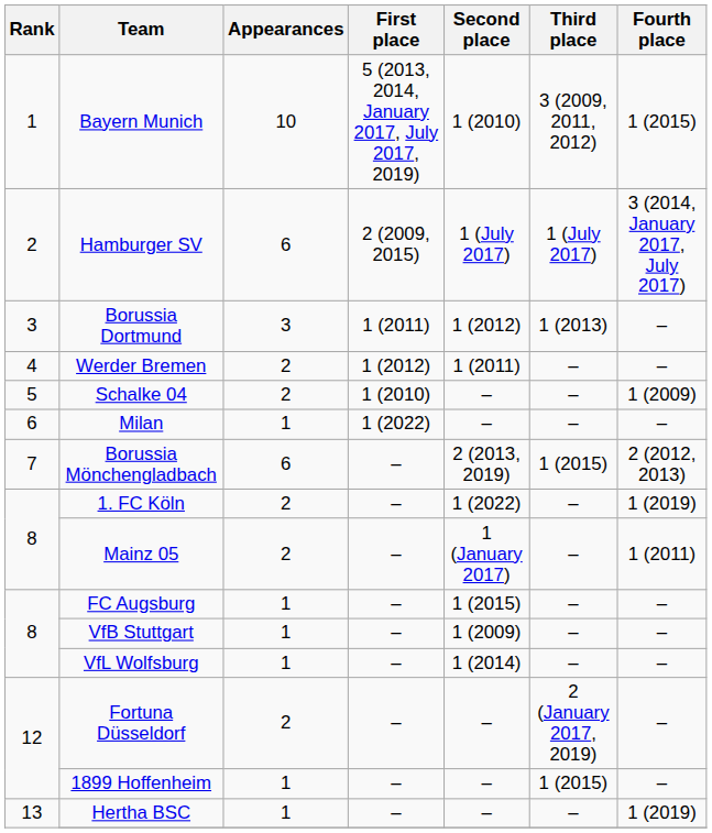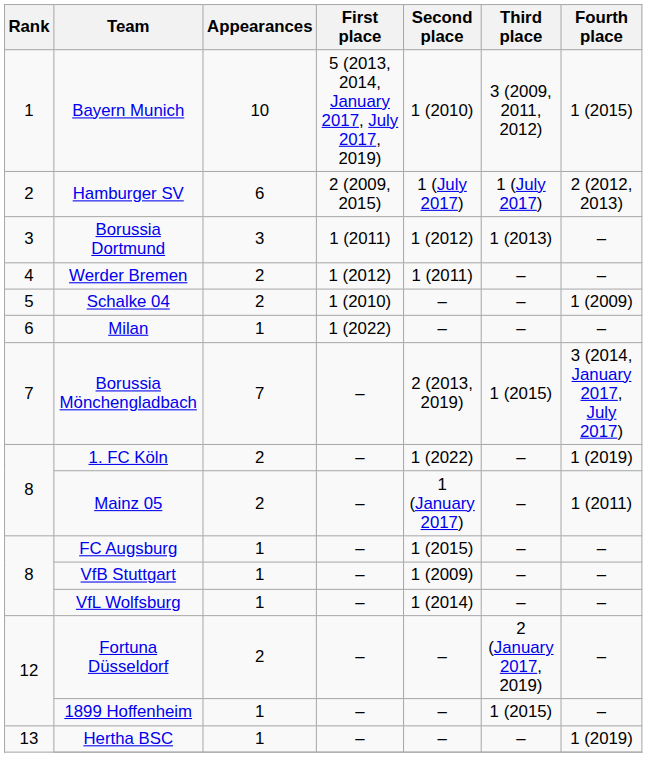 <table class="wikitable" style="text-align:center">
 <tr>
 <th>Rank</th>
 <th>Team</th>
 <th>Appearances</th>
 <th>First place</th>
 <th>Second place</th>
 <th>Third place</th>
 <th>Fourth place</th>
 </tr>
 <tr>
 <td>1</td>
 <td><a href='#'>Bayern Munich</a></td>
 <td>10</td>
 <td>5 (2013, 2014, <a href='#'>January 2017</a>, <a href='#'>July 2017</a>, 2019)</td>
 <td>1 (2010)</td>
 <td>3 (2009, 2011, 2012)</td>
 <td>1 (2015)</td>
 </tr>
 <tr>
 <td>2</td>
 <td><a href='#'>Hamburger SV</a></td>
 <td>6</td>
 <td>2 (2009, 2015)</td>
 <td>1 (<a href='#'>July 2017</a>)</td>
 <td>1 (<a href='#'>July 2017</a>)</td>
-<td>3 (2014, <a href='#'>January 2017</a>, <a href='#'>July 2017</a>)</td>
+<td>2 (2012, 2013)</td>
 </tr>
 <tr>
 <td>3</td>
 <td><a href='#'>Borussia Dortmund</a></td>
 <td>3</td>
 <td>1 (2011)</td>
 <td>1 (2012)</td>
 <td>1 (2013)</td>
 <td>–</td>
 </tr>
 <tr>
 <td>4</td>
 <td><a href='#'>Werder Bremen</a></td>
 <td>2</td>
 <td>1 (2012)</td>
 <td>1 (2011)</td>
 <td>–</td>
 <td>–</td>
 </tr>
 <tr>
 <td>5</td>
 <td><a href='#'>Schalke 04</a></td>
 <td>2</td>
 <td>1 (2010)</td>
 <td>–</td>
 <td>–</td>
 <td>1 (2009)</td>
 </tr>
 <tr>
 <td>6</td>
 <td><a href='#'>Milan</a></td>
 <td>1</td>
 <td>1 (2022)</td>
 <td>–</td>
 <td>–</td>
 <td>–</td>
 </tr>
 <tr>
 <td>7</td>
 <td><a href='#'>Borussia Mönchengladbach</a></td>
-<td>6</td>
+<td>7</td>
 <td>–</td>
 <td>2 (2013, 2019)</td>
 <td>1 (2015)</td>
-<td>2 (2012, 2013)</td>
+<td>3 (2014, <a href='#'>January 2017</a>, <a href='#'>July 2017</a>)</td>
 </tr>
 <tr>
 <td rowspan="2">8</td>
 <td><a href='#'>1. FC Köln</a></td>
 <td>2</td>
 <td>–</td>
 <td>1 (2022)</td>
 <td>–</td>
 <td>1 (2019)</td>
 </tr>
 <tr>
 <td><a href='#'>Mainz 05</a></td>
 <td>2</td>
 <td>–</td>
 <td>1 (<a href='#'>January 2017</a>)</td>
 <td>–</td>
 <td>1 (2011)</td>
 </tr>
 <tr>
 <td rowspan="3">8</td>
 <td><a href='#'>FC Augsburg</a></td>
 <td>1</td>
 <td>–</td>
 <td>1 (2015)</td>
 <td>–</td>
 <td>–</td>
 </tr>
 <tr>
 <td><a href='#'>VfB Stuttgart</a></td>
 <td>1</td>
 <td>–</td>
 <td>1 (2009)</td>
 <td>–</td>
 <td>–</td>
 </tr>
 <tr>
 <td><a href='#'>VfL Wolfsburg</a></td>
 <td>1</td>
 <td>–</td>
 <td>1 (2014)</td>
 <td>–</td>
 <td>–</td>
 </tr>
 <tr>
 <td rowspan="2">12</td>
 <td><a href='#'>Fortuna Düsseldorf</a></td>
 <td>2</td>
 <td>–</td>
 <td>–</td>
 <td>2 (<a href='#'>January 2017</a>, 2019)</td>
 <td>–</td>
 </tr>
 <tr>
 <td><a href='#'>1899 Hoffenheim</a></td>
 <td>1</td>
 <td>–</td>
 <td>–</td>
 <td>1 (2015)</td>
 <td>–</td>
 </tr>
 <tr>
 <td rowspan="2">13</td>
 <td><a href='#'>Hertha BSC</a></td>
 <td>1</td>
 <td>–</td>
 <td>–</td>
 <td>–</td>
 <td>1 (2019)</td>
 </tr>
 <tr>
 </tr>
 </table>
